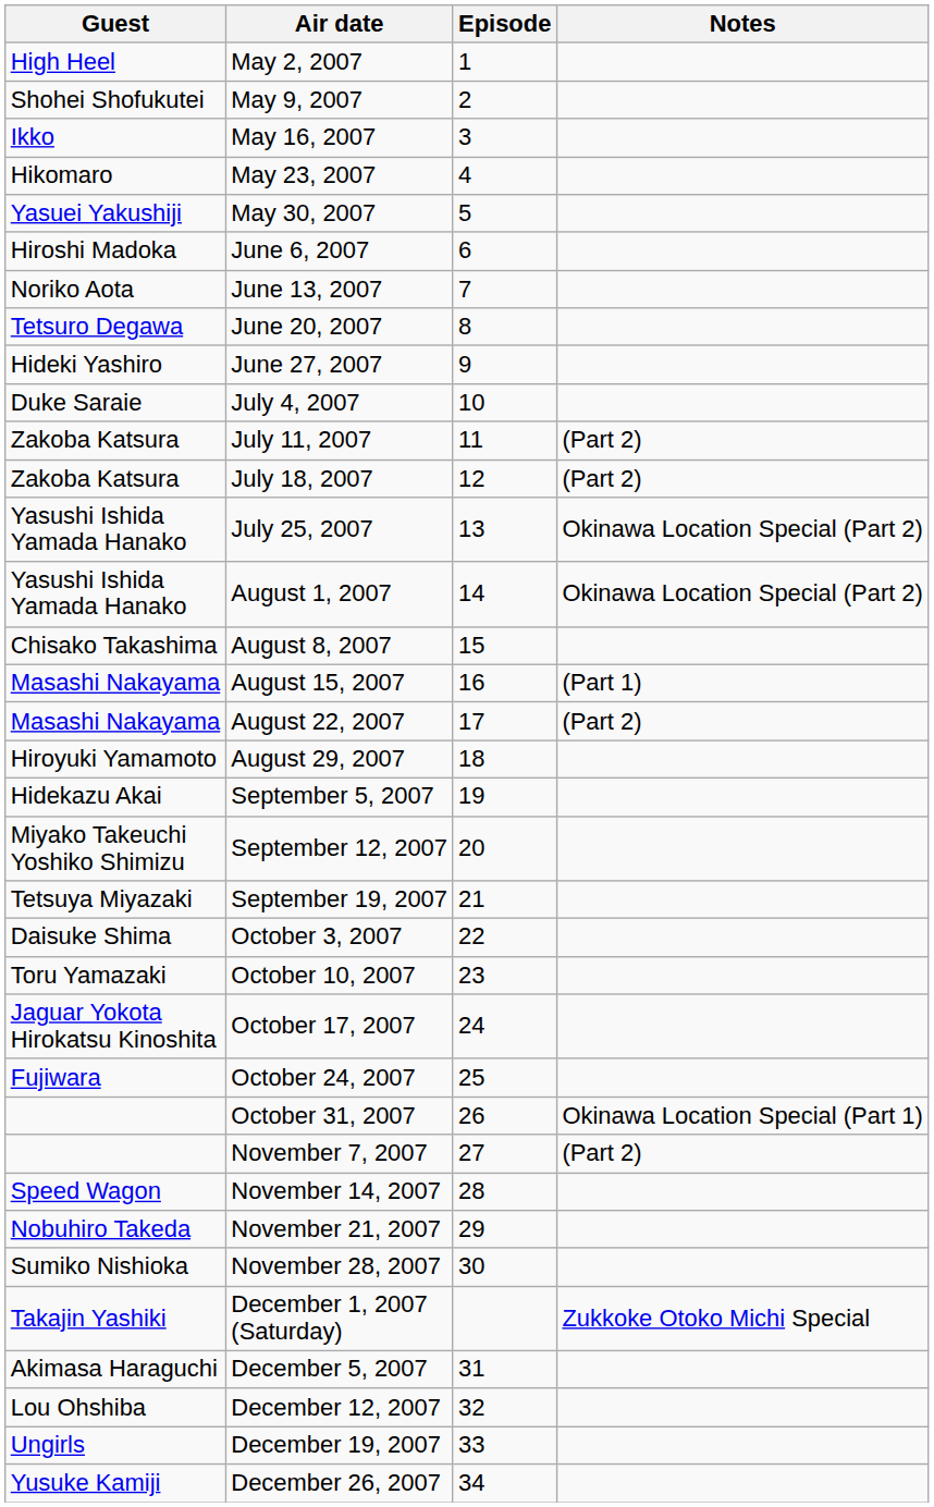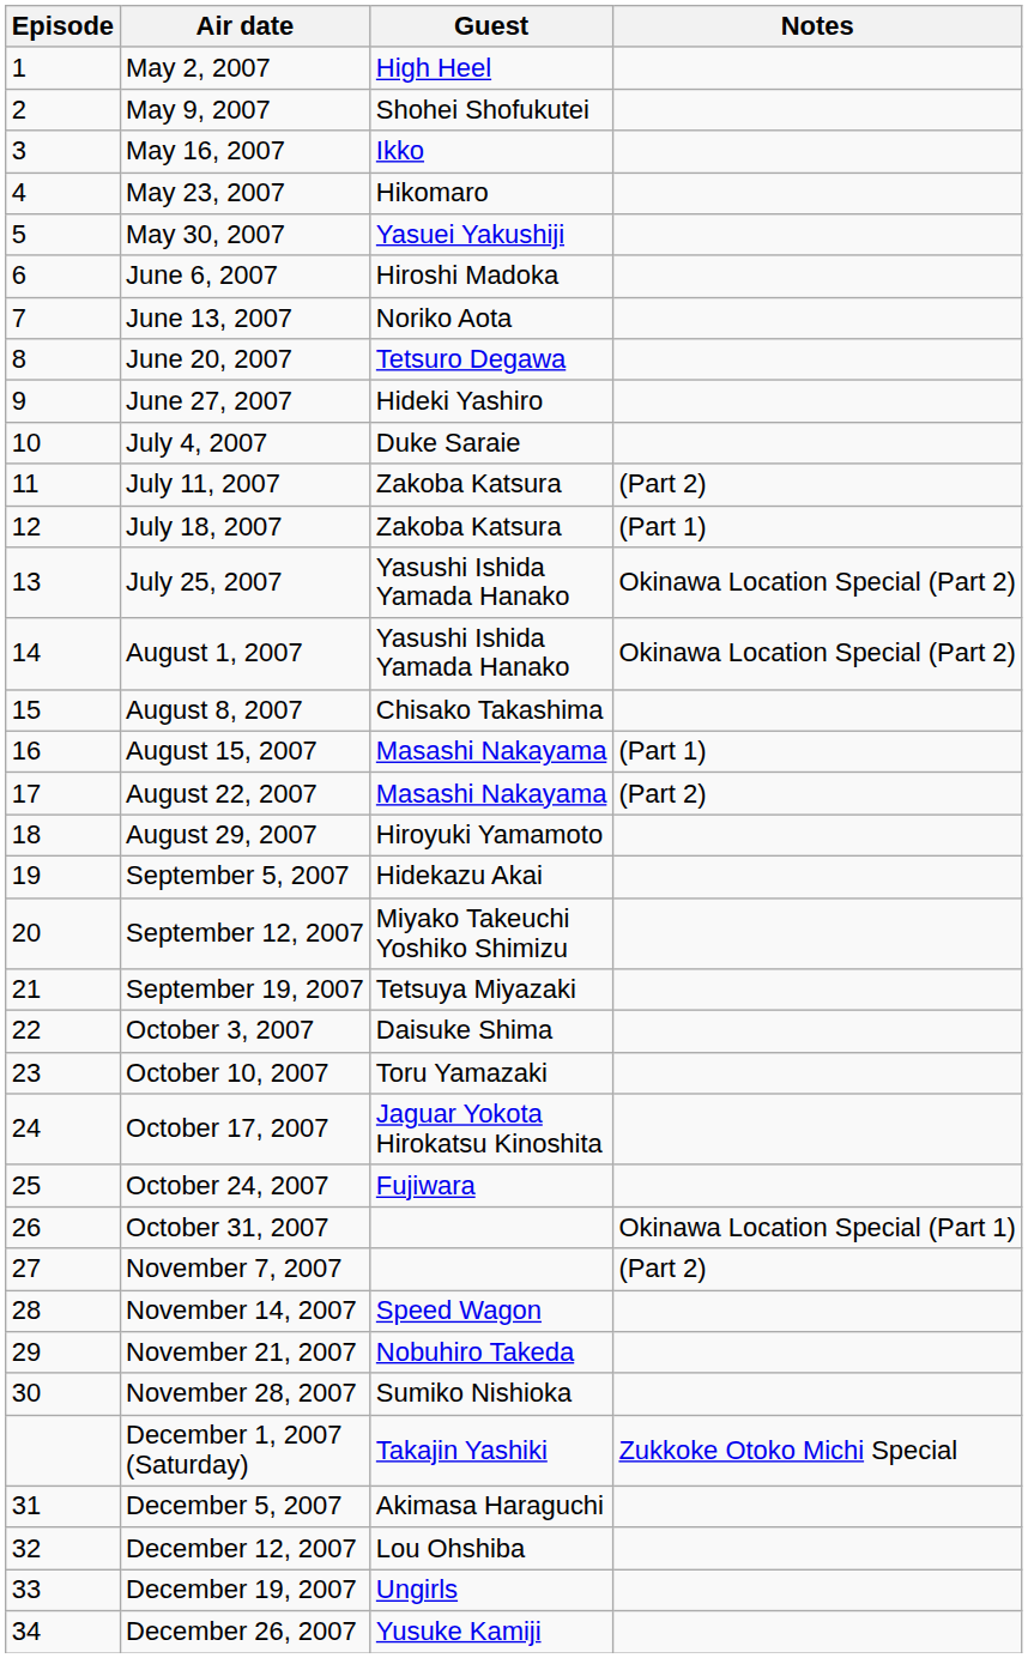 <table class="wikitable">
 <tr>
+<th>Episode</th>
+<th>Air date</th>
 <th>Guest</th>
-<th>Air date</th>
-<th>Episode</th>
 <th>Notes</th>
 </tr>
 <tr>
+<td>1</td>
+<td>May 2, 2007</td>
 <td><a href='#'>High Heel</a></td>
-<td>May 2, 2007</td>
-<td>1</td>
 <td></td>
 </tr>
 <tr>
+<td>2</td>
+<td>May 9, 2007</td>
 <td>Shohei Shofukutei</td>
-<td>May 9, 2007</td>
-<td>2</td>
 <td></td>
 </tr>
 <tr>
+<td>3</td>
+<td>May 16, 2007</td>
 <td><a href='#'>Ikko</a></td>
-<td>May 16, 2007</td>
-<td>3</td>
 <td></td>
 </tr>
 <tr>
+<td>4</td>
+<td>May 23, 2007</td>
 <td>Hikomaro</td>
-<td>May 23, 2007</td>
-<td>4</td>
 <td></td>
 </tr>
 <tr>
+<td>5</td>
+<td>May 30, 2007</td>
 <td><a href='#'>Yasuei Yakushiji</a></td>
-<td>May 30, 2007</td>
-<td>5</td>
 <td></td>
 </tr>
 <tr>
+<td>6</td>
+<td>June 6, 2007</td>
 <td>Hiroshi Madoka</td>
-<td>June 6, 2007</td>
-<td>6</td>
 <td></td>
 </tr>
 <tr>
+<td>7</td>
+<td>June 13, 2007</td>
 <td>Noriko Aota</td>
-<td>June 13, 2007</td>
-<td>7</td>
 <td></td>
 </tr>
 <tr>
+<td>8</td>
+<td>June 20, 2007</td>
 <td><a href='#'>Tetsuro Degawa</a></td>
-<td>June 20, 2007</td>
-<td>8</td>
 <td></td>
 </tr>
 <tr>
+<td>9</td>
+<td>June 27, 2007</td>
 <td>Hideki Yashiro</td>
-<td>June 27, 2007</td>
-<td>9</td>
 <td></td>
 </tr>
 <tr>
+<td>10</td>
+<td>July 4, 2007</td>
 <td>Duke Saraie</td>
-<td>July 4, 2007</td>
-<td>10</td>
 <td></td>
 </tr>
 <tr>
+<td>11</td>
+<td>July 11, 2007</td>
 <td>Zakoba Katsura</td>
-<td>July 11, 2007</td>
-<td>11</td>
 <td>(Part 2)</td>
 </tr>
 <tr>
+<td>12</td>
+<td>July 18, 2007</td>
 <td>Zakoba Katsura</td>
-<td>July 18, 2007</td>
-<td>12</td>
+<td>(Part 1)</td>
+</tr>
+<tr>
+<td>13</td>
+<td>July 25, 2007</td>
+<td>Yasushi Ishida<br>Yamada Hanako</td>
+<td>Okinawa Location Special (Part 2)</td>
+</tr>
+<tr>
+<td>14</td>
+<td>August 1, 2007</td>
+<td>Yasushi Ishida<br>Yamada Hanako</td>
+<td>Okinawa Location Special (Part 2)</td>
+</tr>
+<tr>
+<td>15</td>
+<td>August 8, 2007</td>
+<td>Chisako Takashima</td>
+<td></td>
+</tr>
+<tr>
+<td>16</td>
+<td>August 15, 2007</td>
+<td><a href='#'>Masashi Nakayama</a></td>
+<td>(Part 1)</td>
+</tr>
+<tr>
+<td>17</td>
+<td>August 22, 2007</td>
+<td><a href='#'>Masashi Nakayama</a></td>
 <td>(Part 2)</td>
 </tr>
 <tr>
-<td>Yasushi Ishida<br>Yamada Hanako</td>
-<td>July 25, 2007</td>
-<td>13</td>
-<td>Okinawa Location Special (Part 2)</td>
-</tr>
-<tr>
-<td>Yasushi Ishida<br>Yamada Hanako</td>
-<td>August 1, 2007</td>
-<td>14</td>
-<td>Okinawa Location Special (Part 2)</td>
-</tr>
-<tr>
-<td>Chisako Takashima</td>
-<td>August 8, 2007</td>
-<td>15</td>
+<td>18</td>
+<td>August 29, 2007</td>
+<td>Hiroyuki Yamamoto</td>
 <td></td>
 </tr>
 <tr>
-<td><a href='#'>Masashi Nakayama</a></td>
-<td>August 15, 2007</td>
-<td>16</td>
-<td>(Part 1)</td>
+<td>19</td>
+<td>September 5, 2007</td>
+<td>Hidekazu Akai</td>
+<td></td>
 </tr>
 <tr>
-<td><a href='#'>Masashi Nakayama</a></td>
-<td>August 22, 2007</td>
-<td>17</td>
+<td>20</td>
+<td>September 12, 2007</td>
+<td>Miyako Takeuchi<br>Yoshiko Shimizu</td>
+<td></td>
+</tr>
+<tr>
+<td>21</td>
+<td>September 19, 2007</td>
+<td>Tetsuya Miyazaki</td>
+<td></td>
+</tr>
+<tr>
+<td>22</td>
+<td>October 3, 2007</td>
+<td>Daisuke Shima</td>
+<td></td>
+</tr>
+<tr>
+<td>23</td>
+<td>October 10, 2007</td>
+<td>Toru Yamazaki</td>
+<td></td>
+</tr>
+<tr>
+<td>24</td>
+<td>October 17, 2007</td>
+<td><a href='#'>Jaguar Yokota</a><br>Hirokatsu Kinoshita</td>
+<td></td>
+</tr>
+<tr>
+<td>25</td>
+<td>October 24, 2007</td>
+<td><a href='#'>Fujiwara</a></td>
+<td></td>
+</tr>
+<tr>
+<td>26</td>
+<td>October 31, 2007</td>
+<td></td>
+<td>Okinawa Location Special (Part 1)</td>
+</tr>
+<tr>
+<td>27</td>
+<td>November 7, 2007</td>
+<td></td>
 <td>(Part 2)</td>
 </tr>
 <tr>
-<td>Hiroyuki Yamamoto</td>
-<td>August 29, 2007</td>
-<td>18</td>
+<td>28</td>
+<td>November 14, 2007</td>
+<td><a href='#'>Speed Wagon</a></td>
 <td></td>
 </tr>
 <tr>
-<td>Hidekazu Akai</td>
-<td>September 5, 2007</td>
-<td>19</td>
+<td>29</td>
+<td>November 21, 2007</td>
+<td><a href='#'>Nobuhiro Takeda</a></td>
 <td></td>
 </tr>
 <tr>
-<td>Miyako Takeuchi<br>Yoshiko Shimizu</td>
-<td>September 12, 2007</td>
-<td>20</td>
-<td></td>
-</tr>
-<tr>
-<td>Tetsuya Miyazaki</td>
-<td>September 19, 2007</td>
-<td>21</td>
-<td></td>
-</tr>
-<tr>
-<td>Daisuke Shima</td>
-<td>October 3, 2007</td>
-<td>22</td>
-<td></td>
-</tr>
-<tr>
-<td>Toru Yamazaki</td>
-<td>October 10, 2007</td>
-<td>23</td>
-<td></td>
-</tr>
-<tr>
-<td><a href='#'>Jaguar Yokota</a><br>Hirokatsu Kinoshita</td>
-<td>October 17, 2007</td>
-<td>24</td>
-<td></td>
-</tr>
-<tr>
-<td><a href='#'>Fujiwara</a></td>
-<td>October 24, 2007</td>
-<td>25</td>
+<td>30</td>
+<td>November 28, 2007</td>
+<td>Sumiko Nishioka</td>
 <td></td>
 </tr>
 <tr>
 <td></td>
-<td>October 31, 2007</td>
-<td>26</td>
-<td>Okinawa Location Special (Part 1)</td>
+<td>December 1, 2007<br>(Saturday)</td>
+<td><a href='#'>Takajin Yashiki</a></td>
+<td><a href='#'>Zukkoke Otoko Michi</a> Special</td>
 </tr>
 <tr>
-<td></td>
-<td>November 7, 2007</td>
-<td>27</td>
-<td>(Part 2)</td>
-</tr>
-<tr>
-<td><a href='#'>Speed Wagon</a></td>
-<td>November 14, 2007</td>
-<td>28</td>
+<td>31</td>
+<td>December 5, 2007</td>
+<td>Akimasa Haraguchi</td>
 <td></td>
 </tr>
 <tr>
-<td><a href='#'>Nobuhiro Takeda</a></td>
-<td>November 21, 2007</td>
-<td>29</td>
+<td>32</td>
+<td>December 12, 2007</td>
+<td>Lou Ohshiba</td>
 <td></td>
 </tr>
 <tr>
-<td>Sumiko Nishioka</td>
-<td>November 28, 2007</td>
-<td>30</td>
+<td>33</td>
+<td>December 19, 2007</td>
+<td><a href='#'>Ungirls</a></td>
 <td></td>
 </tr>
 <tr>
-<td><a href='#'>Takajin Yashiki</a></td>
-<td>December 1, 2007<br>(Saturday)</td>
-<td></td>
-<td><a href='#'>Zukkoke Otoko Michi</a> Special</td>
-</tr>
-<tr>
-<td>Akimasa Haraguchi</td>
-<td>December 5, 2007</td>
-<td>31</td>
-<td></td>
-</tr>
-<tr>
-<td>Lou Ohshiba</td>
-<td>December 12, 2007</td>
-<td>32</td>
-<td></td>
-</tr>
-<tr>
-<td><a href='#'>Ungirls</a></td>
-<td>December 19, 2007</td>
-<td>33</td>
-<td></td>
-</tr>
-<tr>
+<td>34</td>
+<td>December 26, 2007</td>
 <td><a href='#'>Yusuke Kamiji</a></td>
-<td>December 26, 2007</td>
-<td>34</td>
 <td></td>
 </tr>
 </table>
